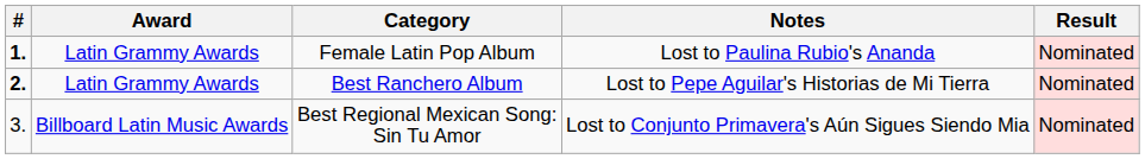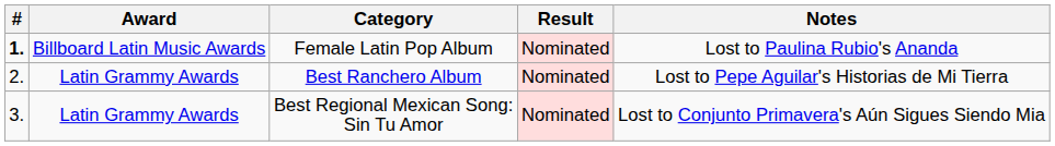 <table class="wikitable">
 <tr>
 <th>#</th>
 <th>Award</th>
 <th>Category</th>
+<th>Result</th>
 <th>Notes</th>
-<th>Result</th>
 </tr>
 <tr>
 <td><strong>1.</strong></td>
-<td style="text-align:center;"><a href='#'>Latin Grammy Awards</a></td>
+<td style="text-align:center;"><a href='#'>Billboard Latin Music Awards</a></td>
 <td style="text-align:center;">Female Latin Pop Album</td>
+<td style="background:#fdd;">Nominated</td>
 <td style="text-align:center;">Lost to <a href='#'>Paulina Rubio</a>'s <a href='#'>Ananda</a></td>
-<td style="background:#fdd;">Nominated</td>
 </tr>
 <tr>
-<td><strong>2.</strong></td>
+<td>2.</td>
 <td style="text-align:center;"><a href='#'>Latin Grammy Awards</a></td>
 <td style="text-align:center;"><a href='#'>Best Ranchero Album</a></td>
+<td style="background:#fdd;">Nominated </td>
 <td style="text-align:center;">Lost to <a href='#'>Pepe Aguilar</a>'s Historias de Mi Tierra</td>
-<td style="background:#fdd;">Nominated </td>
 </tr>
 <tr>
 <td>3.</td>
-<td style="text-align:center;"><a href='#'>Billboard Latin Music Awards</a></td>
+<td style="text-align:center;"><a href='#'>Latin Grammy Awards</a></td>
 <td style="text-align:center;">Best Regional Mexican Song:<br>Sin Tu Amor</td>
+<td style="background:#fdd;">Nominated </td>
 <td style="text-align:center;">Lost to <a href='#'>Conjunto Primavera</a>'s Aún Sigues Siendo Mia</td>
-<td style="background:#fdd;">Nominated </td>
 </tr>
 </table>
